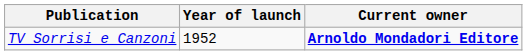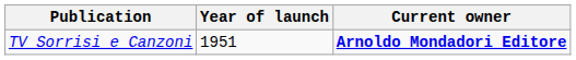 <table class="wikitable">
 <tr>
 <th>Publication</th>
 <th>Year of launch</th>
 <th>Current owner</th>
 </tr>
 <tr>
 <td><em><a href='#'>TV Sorrisi e Canzoni</a></em></td>
-<td>1952</td>
+<td>1951</td>
 <td><strong><a href='#'>Arnoldo Mondadori Editore</a></strong></td>
 </tr>
 </table>
